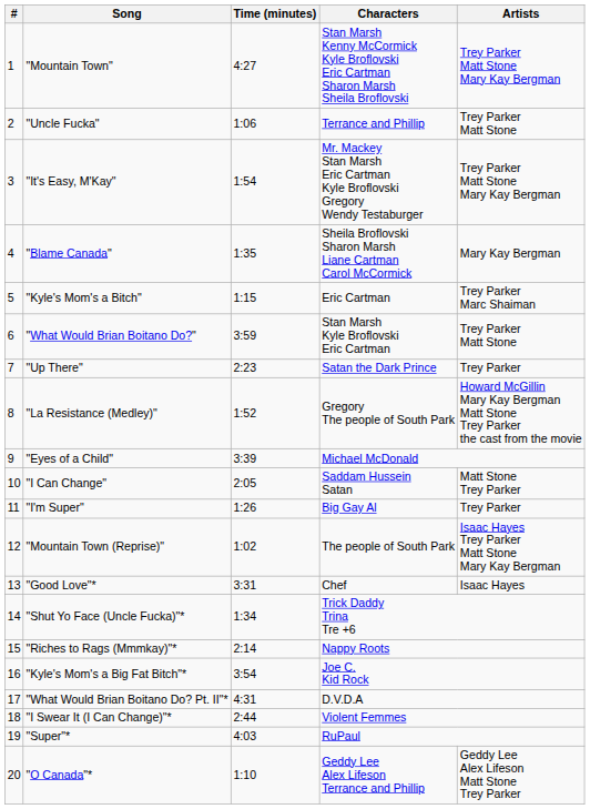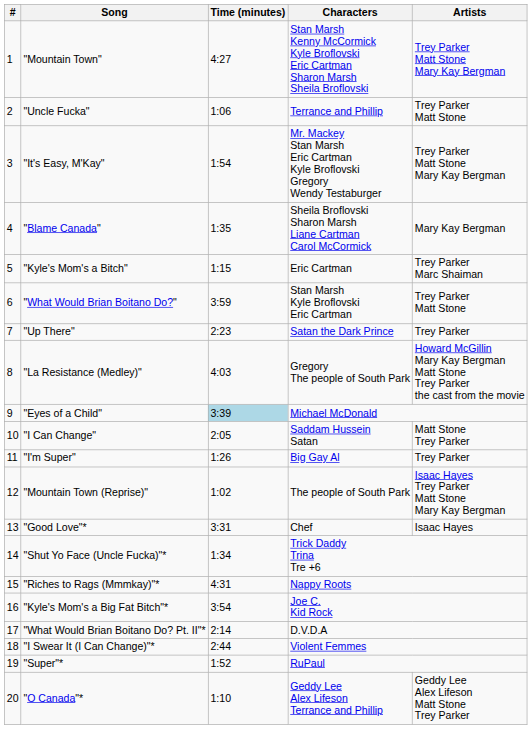 <table class="wikitable">
 <tr>
 <th>#</th>
 <th>Song</th>
 <th>Time (minutes)</th>
 <th>Characters</th>
 <th>Artists</th>
 </tr>
 <tr>
 <td>1</td>
 <td>"Mountain Town"</td>
 <td>4:27</td>
 <td><a href='#'>Stan Marsh</a><br><a href='#'>Kenny McCormick</a><br><a href='#'>Kyle Broflovski</a><br><a href='#'>Eric Cartman</a><br><a href='#'>Sharon Marsh</a><br><a href='#'>Sheila Broflovski</a></td>
 <td><a href='#'>Trey Parker</a><br><a href='#'>Matt Stone</a><br><a href='#'>Mary Kay Bergman</a></td>
 </tr>
 <tr>
 <td>2</td>
 <td>"Uncle Fucka"</td>
 <td>1:06</td>
 <td><a href='#'>Terrance and Phillip</a></td>
 <td>Trey Parker<br>Matt Stone</td>
 </tr>
 <tr>
 <td>3</td>
 <td>"It's Easy, M'Kay"</td>
 <td>1:54</td>
 <td><a href='#'>Mr. Mackey</a><br>Stan Marsh<br>Eric Cartman<br>Kyle Broflovski<br>Gregory<br>Wendy Testaburger</td>
 <td>Trey Parker<br>Matt Stone<br>Mary Kay Bergman</td>
 </tr>
 <tr>
 <td>4</td>
 <td>"<a href='#'>Blame Canada</a>"</td>
 <td>1:35</td>
 <td>Sheila Broflovski<br>Sharon Marsh<br><a href='#'>Liane Cartman</a><br><a href='#'>Carol McCormick</a></td>
 <td>Mary Kay Bergman</td>
 </tr>
 <tr>
 <td>5</td>
 <td>"Kyle's Mom's a Bitch"</td>
 <td>1:15</td>
 <td>Eric Cartman</td>
 <td>Trey Parker<br>Marc Shaiman</td>
 </tr>
 <tr>
 <td>6</td>
 <td>"<a href='#'>What Would Brian Boitano Do?</a>"</td>
 <td>3:59</td>
 <td>Stan Marsh<br>Kyle Broflovski<br>Eric Cartman</td>
 <td>Trey Parker<br>Matt Stone</td>
 </tr>
 <tr>
 <td>7</td>
 <td>"Up There"</td>
 <td>2:23</td>
 <td><a href='#'>Satan the Dark Prince</a></td>
 <td>Trey Parker</td>
 </tr>
 <tr>
 <td>8</td>
 <td>"La Resistance (Medley)"</td>
-<td>1:52</td>
+<td>4:03</td>
 <td>Gregory<br>The people of South Park</td>
 <td><a href='#'>Howard McGillin</a><br>Mary Kay Bergman<br>Matt Stone<br>Trey Parker<br>the cast from the movie</td>
 </tr>
 <tr>
 <td>9</td>
 <td>"Eyes of a Child"</td>
-<td>3:39</td>
+<td style="background: lightblue;">3:39</td>
 <td colspan=2><a href='#'>Michael McDonald</a></td>
 </tr>
 <tr>
 <td>10</td>
 <td>"I Can Change"</td>
 <td>2:05</td>
 <td><a href='#'>Saddam Hussein</a><br>Satan</td>
 <td>Matt Stone<br>Trey Parker</td>
 </tr>
 <tr>
 <td>11</td>
 <td>"I'm Super"</td>
 <td>1:26</td>
 <td><a href='#'>Big Gay Al</a></td>
 <td>Trey Parker</td>
 </tr>
 <tr>
 <td>12</td>
 <td>"Mountain Town (Reprise)"</td>
 <td>1:02</td>
 <td>The people of South Park</td>
 <td><a href='#'>Isaac Hayes</a><br>Trey Parker<br>Matt Stone<br>Mary Kay Bergman</td>
 </tr>
 <tr>
 <td>13</td>
 <td>"Good Love"*</td>
 <td>3:31</td>
 <td>Chef</td>
 <td>Isaac Hayes</td>
 </tr>
 <tr>
 <td>14</td>
 <td>"Shut Yo Face (Uncle Fucka)"*</td>
 <td>1:34</td>
 <td colspan=2><a href='#'>Trick Daddy</a><br><a href='#'>Trina</a><br>Tre +6</td>
 </tr>
 <tr>
 <td>15</td>
 <td>"Riches to Rags (Mmmkay)"*</td>
-<td>2:14</td>
+<td>4:31</td>
 <td colspan=2><a href='#'>Nappy Roots</a></td>
 </tr>
 <tr>
 <td>16</td>
 <td>"Kyle's Mom's a Big Fat Bitch"*</td>
 <td>3:54</td>
 <td colspan=2><a href='#'>Joe C.</a><br><a href='#'>Kid Rock</a></td>
 </tr>
 <tr>
 <td>17</td>
 <td>"What Would Brian Boitano Do? Pt. II"*</td>
-<td>4:31</td>
+<td>2:14</td>
 <td colspan=2>D.V.D.A</td>
 </tr>
 <tr>
 <td>18</td>
 <td>"I Swear It (I Can Change)"*</td>
 <td>2:44</td>
 <td colspan=2><a href='#'>Violent Femmes</a></td>
 </tr>
 <tr>
 <td>19</td>
 <td>"Super"*</td>
-<td>4:03</td>
+<td>1:52</td>
 <td colspan=2><a href='#'>RuPaul</a></td>
 </tr>
 <tr>
 <td>20</td>
 <td>"<a href='#'>O Canada</a>"*</td>
 <td>1:10</td>
 <td><a href='#'>Geddy Lee</a><br><a href='#'>Alex Lifeson</a><br><a href='#'>Terrance and Phillip</a></td>
 <td>Geddy Lee<br>Alex Lifeson<br>Matt Stone<br>Trey Parker</td>
 </tr>
 </table>
